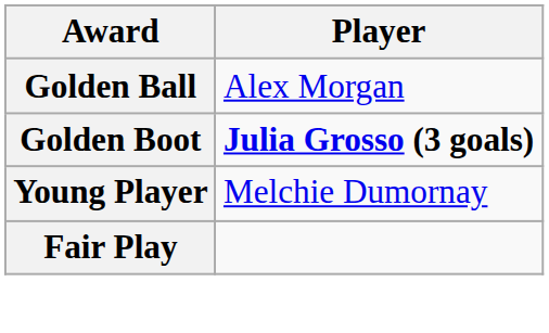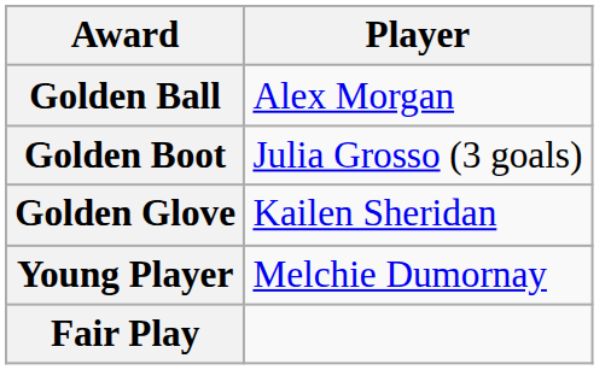 <table class="wikitable" style="text-align:center">
 <tr>
 <th>Award</th>
 <th>Player</th>
 </tr>
 <tr>
 <th>Golden Ball</th>
 <td align=left> <a href='#'>Alex Morgan</a></td>
 </tr>
 <tr>
 <th>Golden Boot</th>
-<td align=left><strong> <a href='#'>Julia Grosso</a> (3 goals)</strong></td>
+<td align=left> <a href='#'>Julia Grosso</a> (3 goals)</td>
+</tr>
+<tr>
+<th>Golden Glove</th>
+<td align=left> <a href='#'>Kailen Sheridan</a></td>
 </tr>
 <tr>
 <th>Young Player</th>
 <td align=left> <a href='#'>Melchie Dumornay</a></td>
 </tr>
 <tr>
 <th>Fair Play</th>
 <td align=left></td>
 </tr>
 </table>
